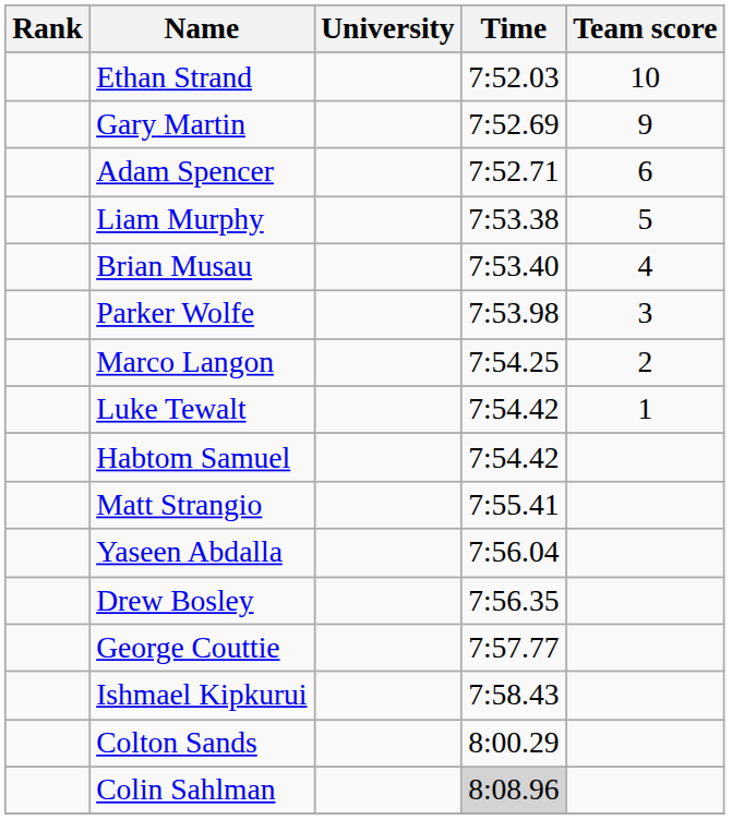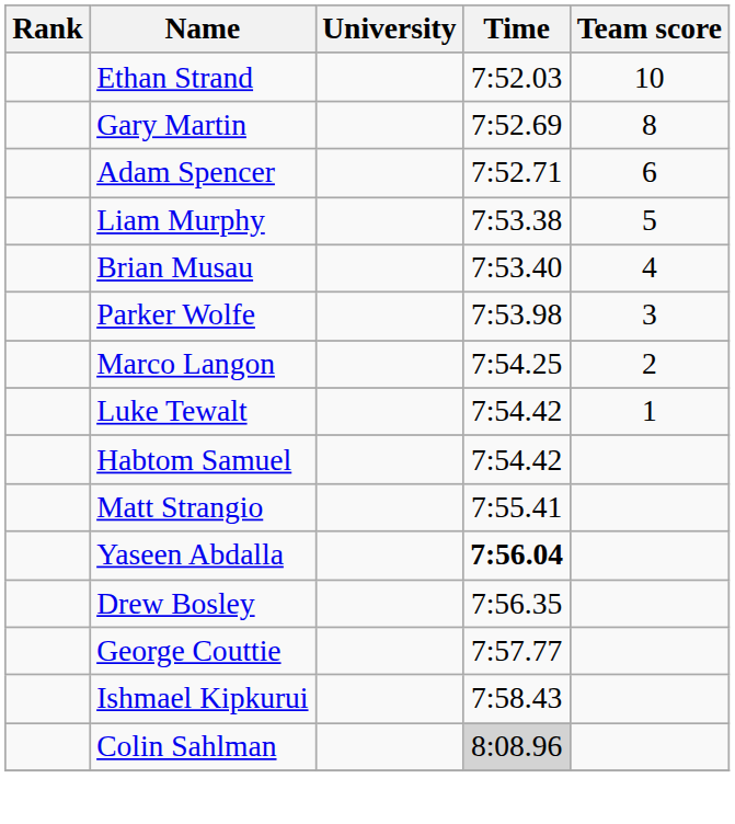 <table class="wikitable sortable" style="text-align:center">
 <tr>
 <th>Rank</th>
 <th>Name</th>
 <th>University</th>
 <th>Time</th>
 <th>Team score</th>
 </tr>
 <tr>
 <td></td>
 <td align=left> <a href='#'>Ethan Strand</a></td>
 <td></td>
 <td>7:52.03</td>
 <td>10</td>
 </tr>
 <tr>
 <td></td>
 <td align=left> <a href='#'>Gary Martin</a></td>
 <td></td>
 <td>7:52.69</td>
-<td>9</td>
+<td>8</td>
 </tr>
 <tr>
 <td></td>
 <td align=left> <a href='#'>Adam Spencer</a></td>
 <td></td>
 <td>7:52.71</td>
 <td>6</td>
 </tr>
 <tr>
 <td></td>
 <td align=left> <a href='#'>Liam Murphy</a></td>
 <td></td>
 <td>7:53.38</td>
 <td>5</td>
 </tr>
 <tr>
 <td></td>
 <td align=left> <a href='#'>Brian Musau</a></td>
 <td></td>
 <td>7:53.40</td>
 <td>4</td>
 </tr>
 <tr>
 <td></td>
 <td align=left> <a href='#'>Parker Wolfe</a></td>
 <td></td>
 <td>7:53.98</td>
 <td>3</td>
 </tr>
 <tr>
 <td></td>
 <td align=left> <a href='#'>Marco Langon</a></td>
 <td></td>
 <td>7:54.25</td>
 <td>2</td>
 </tr>
 <tr>
 <td></td>
 <td align=left> <a href='#'>Luke Tewalt</a></td>
 <td></td>
 <td>7:54.42</td>
 <td>1</td>
 </tr>
 <tr>
 <td></td>
 <td align=left> <a href='#'>Habtom Samuel</a></td>
 <td></td>
 <td>7:54.42</td>
 <td></td>
 </tr>
 <tr>
 <td></td>
 <td align=left> <a href='#'>Matt Strangio</a></td>
 <td></td>
 <td>7:55.41</td>
 <td></td>
 </tr>
 <tr>
 <td></td>
 <td align=left> <a href='#'>Yaseen Abdalla</a></td>
 <td></td>
-<td>7:56.04</td>
+<td><strong>7:56.04</strong></td>
 <td></td>
 </tr>
 <tr>
 <td></td>
 <td align=left> <a href='#'>Drew Bosley</a></td>
 <td></td>
 <td>7:56.35</td>
 <td></td>
 </tr>
 <tr>
 <td></td>
 <td align=left> <a href='#'>George Couttie</a></td>
 <td></td>
 <td>7:57.77</td>
 <td></td>
 </tr>
 <tr>
 <td></td>
 <td align=left> <a href='#'>Ishmael Kipkurui</a></td>
 <td></td>
 <td>7:58.43</td>
 <td></td>
 </tr>
 <tr>
 <td></td>
-<td align=left> <a href='#'>Colton Sands</a></td>
-<td></td>
-<td>8:00.29</td>
-<td></td>
-</tr>
-<tr>
-<td></td>
 <td align=left> <a href='#'>Colin Sahlman</a></td>
 <td></td>
 <td style="background: lightgrey;">8:08.96</td>
 <td></td>
 </tr>
 <tr>
 </tr>
 </table>
